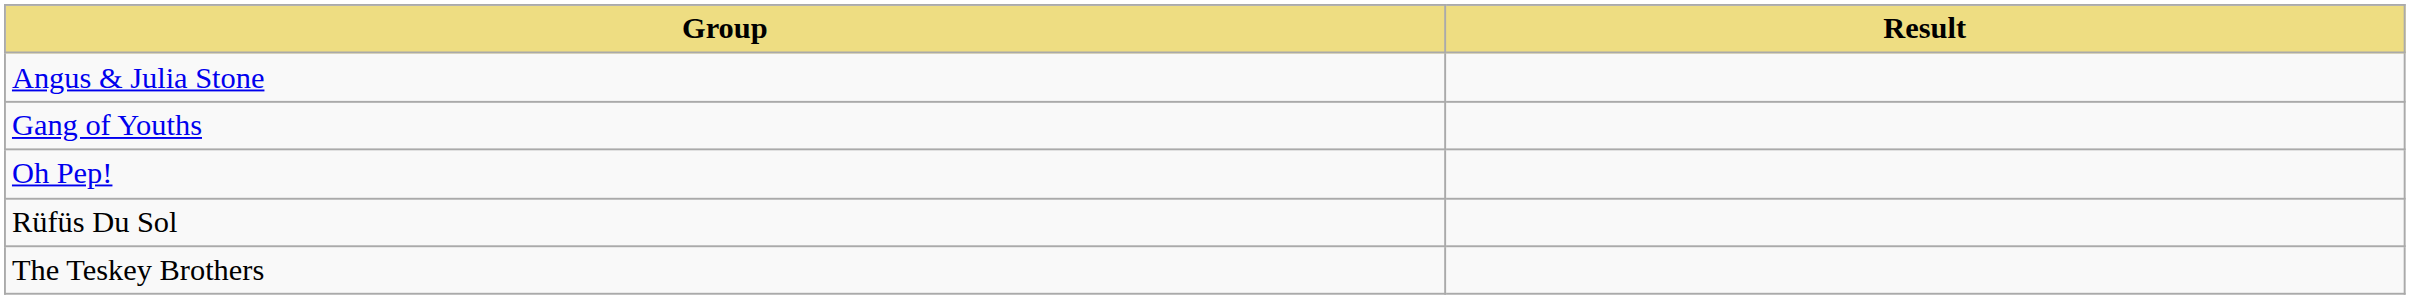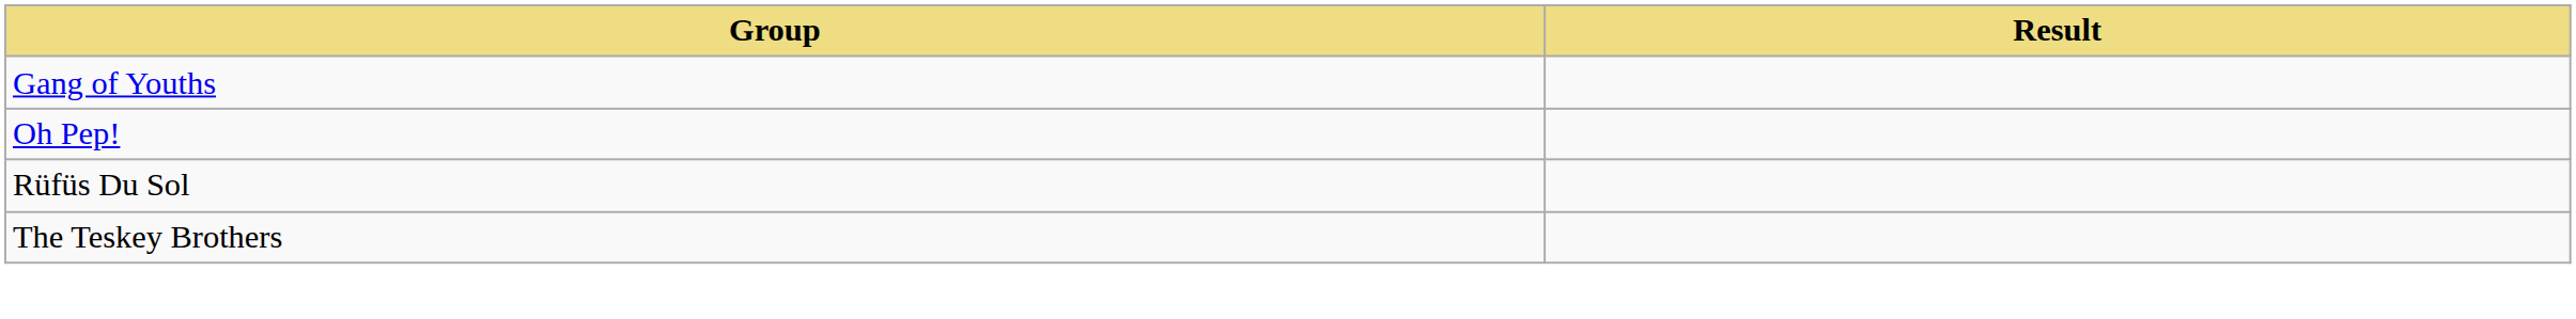 <table class="wikitable" width=100%>
 <tr>
 <th style="width:15%;background:#EEDD82;">Group</th>
 <th style="width:10%;background:#EEDD82;">Result</th>
-</tr>
-<tr>
-<td><a href='#'>Angus & Julia Stone</a></td>
-<td></td>
 </tr>
 <tr>
 <td><a href='#'>Gang of Youths</a></td>
 <td></td>
 </tr>
 <tr>
 <td><a href='#'>Oh Pep!</a></td>
 <td></td>
 </tr>
 <tr>
 <td>Rüfüs Du Sol</td>
 <td></td>
 </tr>
 <tr>
 <td>The Teskey Brothers</td>
 <td></td>
 </tr>
 </table>
